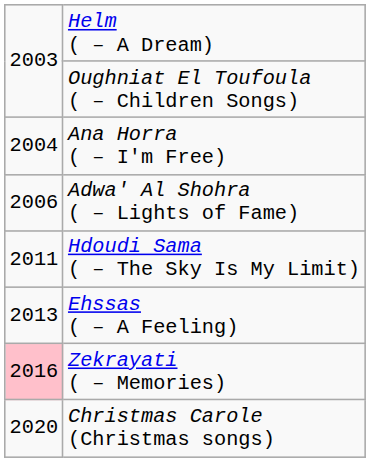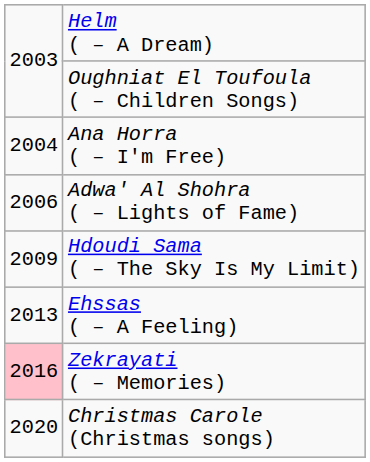 <table class="wikitable">
 <tr>
 <td rowspan="2">2003</td>
 <td><em><a href='#'>Helm</a></em><br>( – A Dream)</td>
 </tr>
 <tr>
 <td><em>Oughniat El Toufoula</em><br>( – Children Songs)</td>
 </tr>
 <tr>
 <td>2004</td>
 <td><em>Ana Horra</em><br>( – I'm Free)</td>
 </tr>
 <tr>
 <td>2006</td>
 <td><em>Adwa' Al Shohra</em><br>( – Lights of Fame)</td>
 </tr>
 <tr>
-<td>2011</td>
+<td>2009</td>
 <td><em><a href='#'>Hdoudi Sama</a></em><br>( – The Sky Is My Limit)</td>
 </tr>
 <tr>
 <td>2013</td>
 <td><em><a href='#'>Ehssas</a></em><br>( – A Feeling)</td>
 </tr>
 <tr>
 <td style="background: pink;">2016</td>
 <td><em><a href='#'>Zekrayati</a></em><br>( – Memories)</td>
 </tr>
 <tr>
 <td>2020</td>
 <td><em>Christmas Carole</em><br>(Christmas songs)</td>
 </tr>
 </table>
